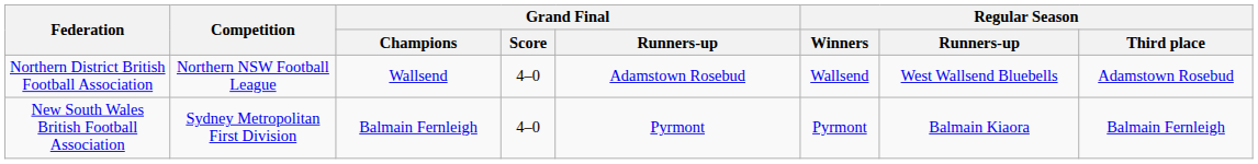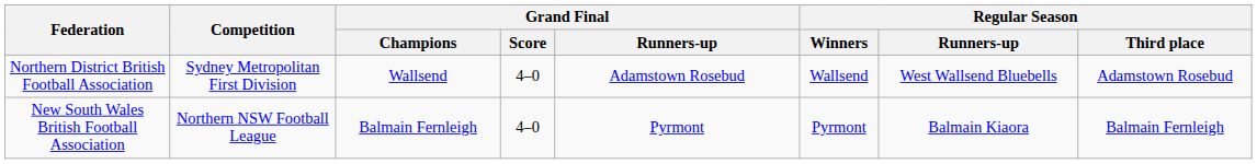 <table class="wikitable" width="100%">
 <tr>
 <th rowspan="2" style="width:10em">Federation</th>
 <th rowspan="2" style="width:10em">Competition</th>
 <th colspan="3" scope="col">Grand Final</th>
 <th colspan="3">Regular Season</th>
 </tr>
 <tr>
 <th style="width:10em">Champions</th>
 <th>Score</th>
 <th style="width:15em">Runners-up</th>
 <th>Winners</th>
 <th>Runners-up</th>
 <th>Third place</th>
 </tr>
 <tr>
 <td align="center"><a href='#'>Northern District British Football Association</a></td>
-<td align="center"><a href='#'>Northern NSW Football League</a></td>
+<td align="center"><a href='#'>Sydney Metropolitan First Division</a></td>
 <td align="center"><a href='#'>Wallsend</a></td>
 <td align="center">4–0</td>
 <td align="center"><a href='#'>Adamstown Rosebud</a></td>
 <td align="center"><a href='#'>Wallsend</a></td>
 <td align="center"><a href='#'>West Wallsend Bluebells</a></td>
 <td align="center"><a href='#'>Adamstown Rosebud</a></td>
 </tr>
 <tr>
 <td align="center"><a href='#'>New South Wales British Football Association</a></td>
-<td align="center"><a href='#'>Sydney Metropolitan First Division</a></td>
+<td align="center"><a href='#'>Northern NSW Football League</a></td>
 <td align="center"><a href='#'>Balmain Fernleigh</a></td>
 <td align="center">4–0</td>
 <td align="center"><a href='#'>Pyrmont</a></td>
 <td align="center"><a href='#'>Pyrmont</a></td>
 <td align="center"><a href='#'>Balmain Kiaora</a></td>
 <td align="center"><a href='#'>Balmain Fernleigh</a></td>
 </tr>
 </table>
